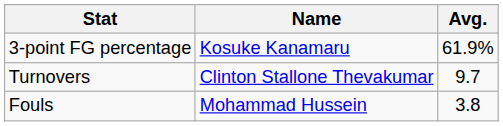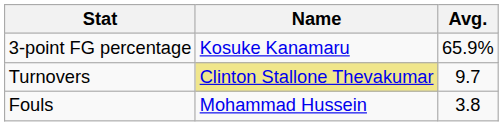 <table class=wikitable>
 <tr>
 <th>Stat</th>
 <th>Name</th>
 <th>Avg.</th>
 </tr>
 <tr>
 <td>3-point FG percentage</td>
 <td> <a href='#'>Kosuke Kanamaru</a></td>
-<td align=center>61.9%</td>
+<td align=center>65.9%</td>
 </tr>
 <tr>
 <td>Turnovers</td>
-<td> <a href='#'>Clinton Stallone Thevakumar</a></td>
+<td style="background: khaki;"> <a href='#'>Clinton Stallone Thevakumar</a></td>
 <td align=center>9.7</td>
 </tr>
 <tr>
 <td>Fouls</td>
 <td> <a href='#'>Mohammad Hussein</a></td>
 <td align=center>3.8</td>
 </tr>
 </table>
